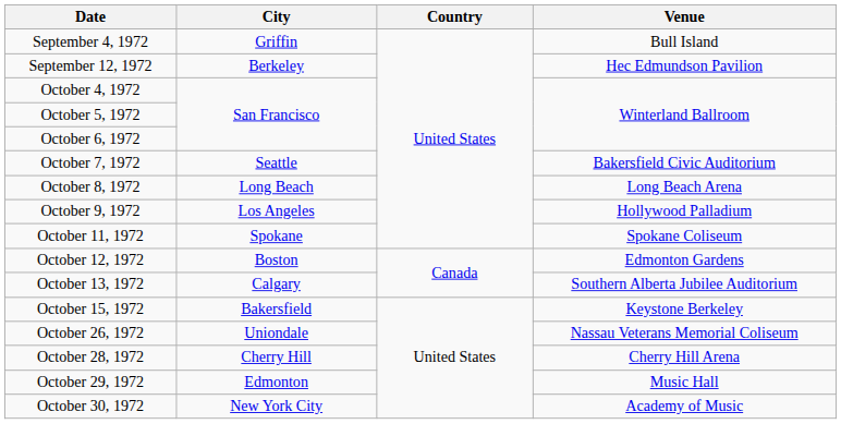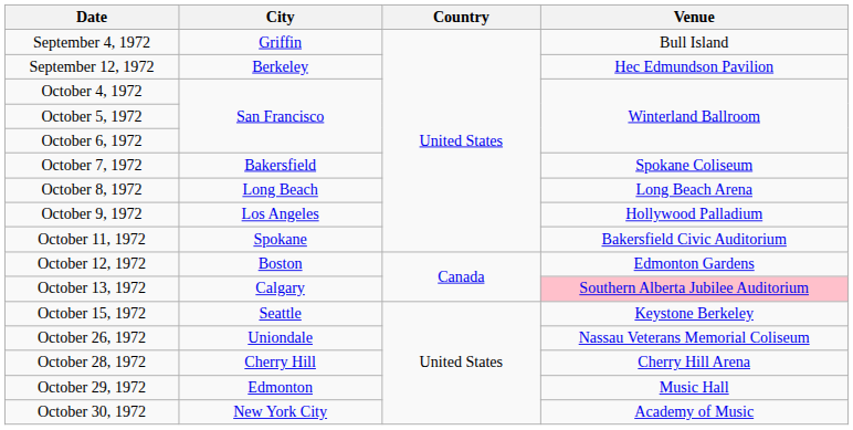 <table class="wikitable sortable plainrowheaders" style="text-align:center;">
 <tr>
 <th scope="col" style="width:11em;">Date</th>
 <th scope="col" style="width:13em;">City</th>
 <th scope="col" style="width:10em;">Country</th>
 <th scope="col" style="width:20em;">Venue</th>
 </tr>
 <tr>
 <td>September 4, 1972</td>
 <td><a href='#'>Griffin</a></td>
 <td rowspan="9"><a href='#'>United States</a></td>
 <td>Bull Island</td>
 </tr>
 <tr>
 <td>September 12, 1972</td>
 <td><a href='#'>Berkeley</a></td>
 <td><a href='#'>Hec Edmundson Pavilion</a></td>
 </tr>
 <tr>
 <td>October 4, 1972</td>
 <td rowspan="3"><a href='#'>San Francisco</a></td>
 <td rowspan="3"><a href='#'>Winterland Ballroom</a></td>
 </tr>
 <tr>
 <td>October 5, 1972</td>
 </tr>
 <tr>
 <td>October 6, 1972</td>
 </tr>
 <tr>
 <td>October 7, 1972</td>
-<td><a href='#'>Seattle</a></td>
-<td><a href='#'>Bakersfield Civic Auditorium</a></td>
+<td><a href='#'>Bakersfield</a></td>
+<td><a href='#'>Spokane Coliseum</a></td>
 </tr>
 <tr>
 <td>October 8, 1972</td>
 <td><a href='#'>Long Beach</a></td>
 <td><a href='#'>Long Beach Arena</a></td>
 </tr>
 <tr>
 <td>October 9, 1972</td>
 <td><a href='#'>Los Angeles</a></td>
 <td><a href='#'>Hollywood Palladium</a></td>
 </tr>
 <tr>
 <td>October 11, 1972</td>
 <td><a href='#'>Spokane</a></td>
-<td><a href='#'>Spokane Coliseum</a></td>
+<td><a href='#'>Bakersfield Civic Auditorium</a></td>
 </tr>
 <tr>
 <td>October 12, 1972</td>
 <td><a href='#'>Boston</a></td>
 <td rowspan="2"><a href='#'>Canada</a></td>
 <td><a href='#'>Edmonton Gardens</a></td>
 </tr>
 <tr>
 <td>October 13, 1972</td>
 <td><a href='#'>Calgary</a></td>
-<td><a href='#'>Southern Alberta Jubilee Auditorium</a></td>
+<td style="background: pink;"><a href='#'>Southern Alberta Jubilee Auditorium</a></td>
 </tr>
 <tr>
 <td>October 15, 1972</td>
-<td><a href='#'>Bakersfield</a></td>
+<td><a href='#'>Seattle</a></td>
 <td rowspan="5">United States</td>
 <td><a href='#'>Keystone Berkeley</a></td>
 </tr>
 <tr>
 <td>October 26, 1972</td>
 <td><a href='#'>Uniondale</a></td>
 <td><a href='#'>Nassau Veterans Memorial Coliseum</a></td>
 </tr>
 <tr>
 <td>October 28, 1972</td>
 <td><a href='#'>Cherry Hill</a></td>
 <td><a href='#'>Cherry Hill Arena</a></td>
 </tr>
 <tr>
 <td>October 29, 1972</td>
 <td><a href='#'>Edmonton</a></td>
 <td><a href='#'>Music Hall</a></td>
 </tr>
 <tr>
 <td>October 30, 1972</td>
 <td><a href='#'>New York City</a></td>
 <td><a href='#'>Academy of Music</a></td>
 </tr>
 </table>
